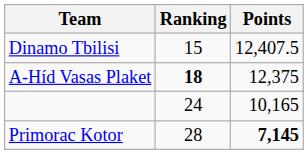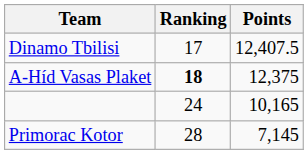 <table class="wikitable">
 <tr>
 <th>Team</th>
 <th>Ranking</th>
 <th>Points</th>
 </tr>
 <tr>
 <td> <a href='#'>Dinamo Tbilisi</a></td>
-<td align=center>15</td>
+<td align=center>17</td>
 <td align=right>12,407.5</td>
 </tr>
 <tr>
 <td> <a href='#'>A-Híd Vasas Plaket</a></td>
 <td align=center><strong>18</strong></td>
 <td align=right>12,375</td>
 </tr>
 <tr>
 <td> </td>
 <td align=center>24</td>
 <td align=right>10,165</td>
 </tr>
 <tr>
 <td> <a href='#'>Primorac Kotor</a></td>
 <td align=center>28</td>
-<td align=right><strong>7,145</strong></td>
+<td align=right>7,145</td>
 </tr>
 </table>
